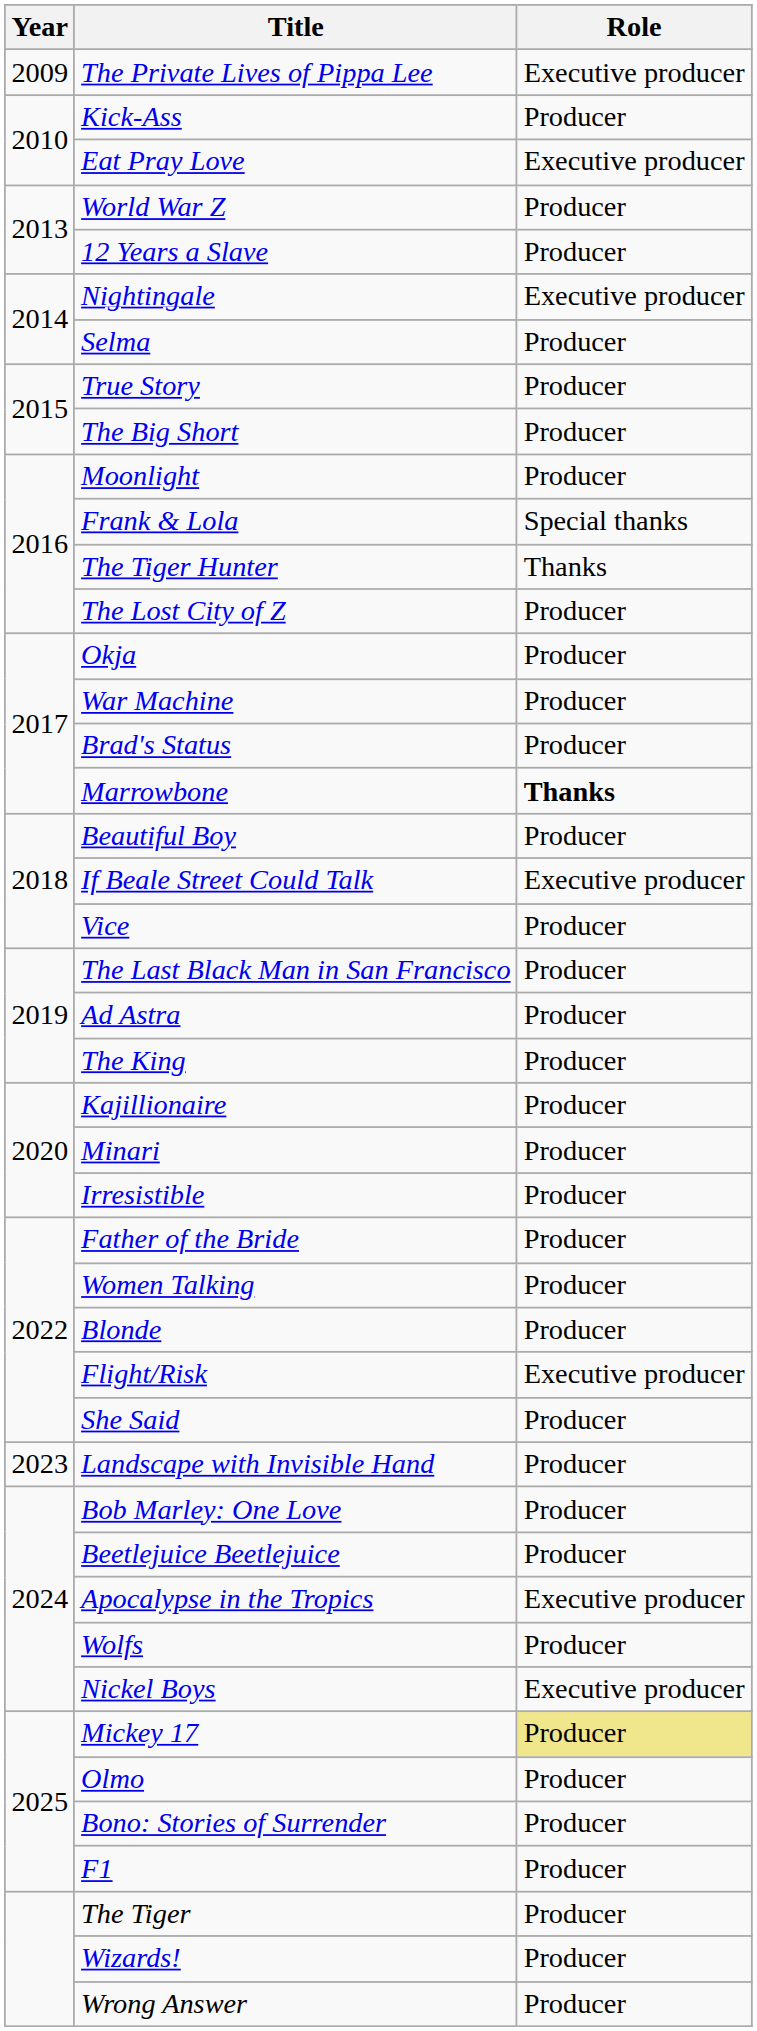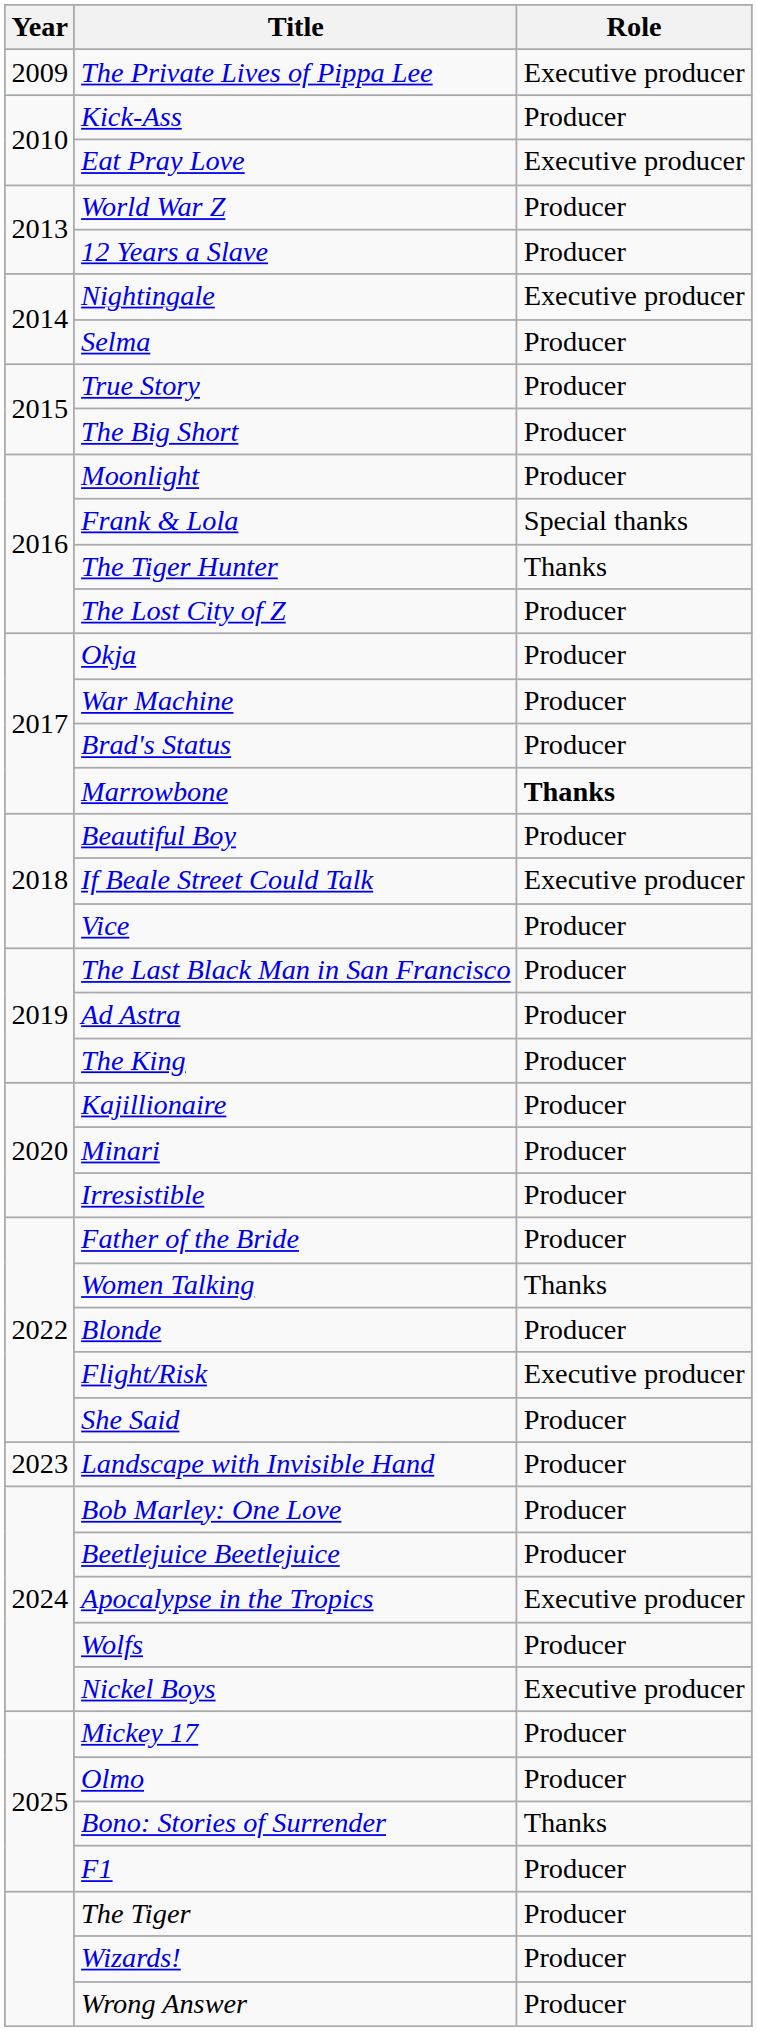 <table class="wikitable sortable">
 <tr>
 <th>Year</th>
 <th>Title</th>
 <th>Role</th>
 </tr>
 <tr>
 <td>2009</td>
 <td><em><a href='#'>The Private Lives of Pippa Lee</a></em></td>
 <td>Executive producer</td>
 </tr>
 <tr>
 <td rowspan=2>2010</td>
 <td><em><a href='#'>Kick-Ass</a></em></td>
 <td>Producer</td>
 </tr>
 <tr>
 <td><em><a href='#'>Eat Pray Love</a></em></td>
 <td>Executive producer</td>
 </tr>
 <tr>
 <td rowspan=2>2013</td>
 <td><em><a href='#'>World War Z</a></em></td>
 <td>Producer</td>
 </tr>
 <tr>
 <td><em><a href='#'>12 Years a Slave</a></em></td>
 <td>Producer</td>
 </tr>
 <tr>
 <td rowspan=2>2014</td>
 <td><em><a href='#'>Nightingale</a></em></td>
 <td>Executive producer</td>
 </tr>
 <tr>
 <td><em><a href='#'>Selma</a></em></td>
 <td>Producer</td>
 </tr>
 <tr>
 <td rowspan=2>2015</td>
 <td><em><a href='#'>True Story</a></em></td>
 <td>Producer</td>
 </tr>
 <tr>
 <td><em><a href='#'>The Big Short</a></em></td>
 <td>Producer</td>
 </tr>
 <tr>
 <td rowspan=4>2016</td>
 <td><em><a href='#'>Moonlight</a></em></td>
 <td>Producer</td>
 </tr>
 <tr>
 <td><em><a href='#'>Frank & Lola</a></em></td>
 <td>Special thanks</td>
 </tr>
 <tr>
 <td><em><a href='#'>The Tiger Hunter</a></em></td>
 <td>Thanks</td>
 </tr>
 <tr>
 <td><em><a href='#'>The Lost City of Z</a></em></td>
 <td>Producer</td>
 </tr>
 <tr>
 <td rowspan=4>2017</td>
 <td><em><a href='#'>Okja</a></em></td>
 <td>Producer</td>
 </tr>
 <tr>
 <td><em><a href='#'>War Machine</a></em></td>
 <td>Producer</td>
 </tr>
 <tr>
 <td><em><a href='#'>Brad's Status</a></em></td>
 <td>Producer</td>
 </tr>
 <tr>
 <td><em><a href='#'>Marrowbone</a></em></td>
 <td><strong>Thanks</strong></td>
 </tr>
 <tr>
 <td rowspan=3>2018</td>
 <td><em><a href='#'>Beautiful Boy</a></em></td>
 <td>Producer</td>
 </tr>
 <tr>
 <td><em><a href='#'>If Beale Street Could Talk</a></em></td>
 <td>Executive producer</td>
 </tr>
 <tr>
 <td><em><a href='#'>Vice</a></em></td>
 <td>Producer</td>
 </tr>
 <tr>
 <td rowspan=3>2019</td>
 <td><em><a href='#'>The Last Black Man in San Francisco</a></em></td>
 <td>Producer</td>
 </tr>
 <tr>
 <td><em><a href='#'>Ad Astra</a></em></td>
 <td>Producer</td>
 </tr>
 <tr>
 <td><em><a href='#'>The King</a></em></td>
 <td>Producer</td>
 </tr>
 <tr>
 <td rowspan=3>2020</td>
 <td><em><a href='#'>Kajillionaire</a></em></td>
 <td>Producer</td>
 </tr>
 <tr>
 <td><em><a href='#'>Minari</a></em></td>
 <td>Producer</td>
 </tr>
 <tr>
 <td><em><a href='#'>Irresistible</a></em></td>
 <td>Producer</td>
 </tr>
 <tr>
 <td rowspan=5>2022</td>
 <td><em><a href='#'>Father of the Bride</a></em></td>
 <td>Producer</td>
 </tr>
 <tr>
 <td><em><a href='#'>Women Talking</a></em></td>
-<td>Producer</td>
+<td>Thanks</td>
 </tr>
 <tr>
 <td><em><a href='#'>Blonde</a></em></td>
 <td>Producer</td>
 </tr>
 <tr>
 <td><em><a href='#'>Flight/Risk</a></em></td>
 <td>Executive producer</td>
 </tr>
 <tr>
 <td><em><a href='#'>She Said</a></em></td>
 <td>Producer</td>
 </tr>
 <tr>
 <td>2023</td>
 <td><em><a href='#'>Landscape with Invisible Hand</a></em></td>
 <td>Producer</td>
 </tr>
 <tr>
 <td rowspan="5">2024</td>
 <td><em><a href='#'>Bob Marley: One Love</a></em></td>
 <td>Producer</td>
 </tr>
 <tr>
 <td><em><a href='#'>Beetlejuice Beetlejuice</a></em></td>
 <td>Producer</td>
 </tr>
 <tr>
 <td><em><a href='#'>Apocalypse in the Tropics</a></em></td>
 <td>Executive producer</td>
 </tr>
 <tr>
 <td><em><a href='#'>Wolfs</a></em></td>
 <td>Producer</td>
 </tr>
 <tr>
 <td><em><a href='#'>Nickel Boys</a></em></td>
 <td>Executive producer</td>
 </tr>
 <tr>
 <td rowspan="4">2025</td>
 <td><em><a href='#'>Mickey 17</a></em></td>
-<td style="background: khaki;">Producer</td>
+<td>Producer</td>
 </tr>
 <tr>
 <td><em><a href='#'>Olmo</a></em></td>
 <td>Producer</td>
 </tr>
 <tr>
 <td><em><a href='#'>Bono: Stories of Surrender</a></em></td>
-<td>Producer</td>
+<td>Thanks</td>
 </tr>
 <tr>
 <td><em><a href='#'>F1</a></em></td>
 <td>Producer</td>
 </tr>
 <tr>
 <td rowspan="5" style="text-align:center;"></td>
 <td><em>The Tiger</em></td>
 <td>Producer</td>
 </tr>
 <tr>
 <td><em><a href='#'>Wizards!</a></em></td>
 <td>Producer</td>
 </tr>
 <tr>
 <td><em>Wrong Answer</em></td>
 <td>Producer</td>
 </tr>
 </table>
